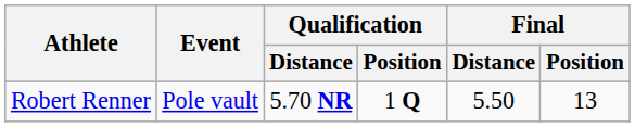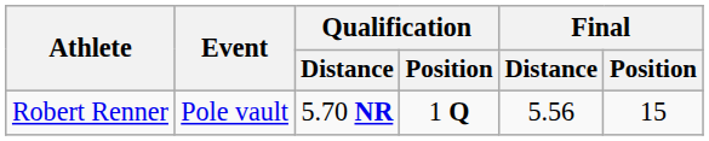 <table class=wikitable style="font-size:90%">
 <tr>
 <th rowspan="2">Athlete</th>
 <th rowspan="2">Event</th>
 <th colspan="2">Qualification</th>
 <th colspan="2">Final</th>
 </tr>
 <tr style="font-size:95%">
 <th>Distance</th>
 <th>Position</th>
 <th>Distance</th>
 <th>Position</th>
 </tr>
 <tr style=text-align:center>
 <td style=text-align:left><a href='#'>Robert Renner</a></td>
 <td style=text-align:left><a href='#'>Pole vault</a></td>
 <td>5.70 <strong><a href='#'>NR</a></strong></td>
 <td>1 <strong>Q</strong></td>
-<td>5.50</td>
-<td>13</td>
+<td>5.56</td>
+<td>15</td>
 </tr>
 </table>
